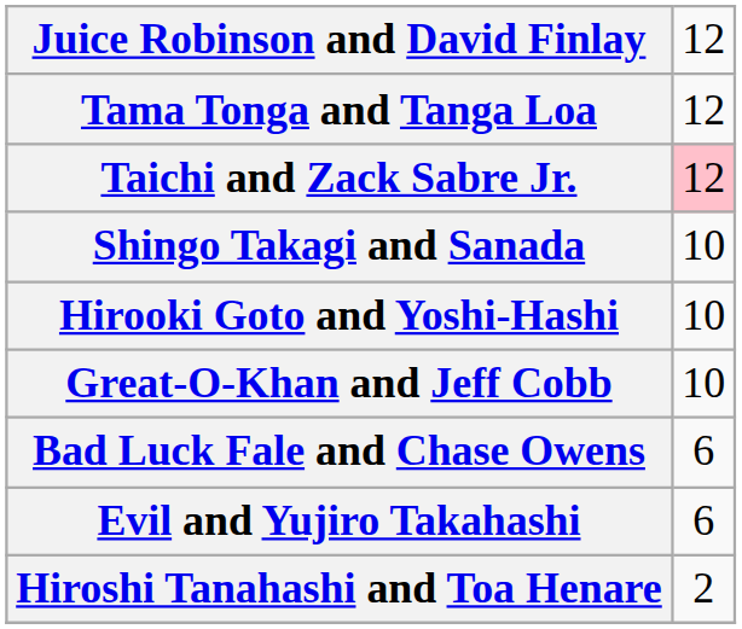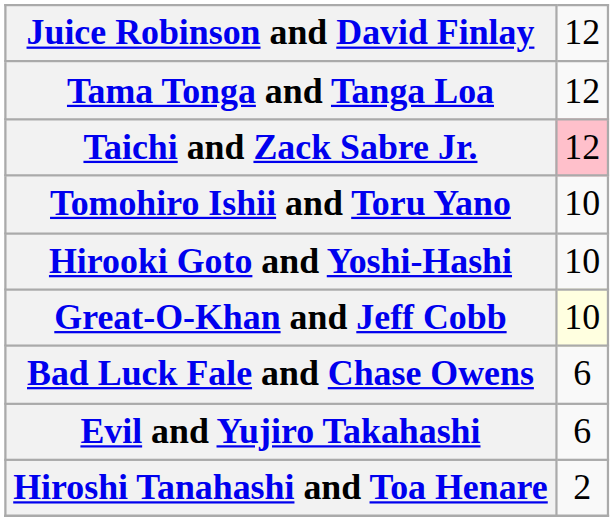 <table class="wikitable" style="margin: 1em auto 1em auto;text-align:center">
 <tr>
 <th><a href='#'>Juice Robinson</a> and <a href='#'>David Finlay</a></th>
 <td>12</td>
 </tr>
 <tr>
 <th><a href='#'>Tama Tonga</a> and <a href='#'>Tanga Loa</a></th>
 <td>12</td>
 </tr>
 <tr>
 <th><a href='#'>Taichi</a> and <a href='#'>Zack Sabre Jr.</a></th>
 <td style="background: pink;">12</td>
 </tr>
 <tr>
-<th><a href='#'>Shingo Takagi</a> and <a href='#'>Sanada</a></th>
+<th><a href='#'>Tomohiro Ishii</a> and <a href='#'>Toru Yano</a></th>
 <td>10</td>
 </tr>
 <tr>
 <th><a href='#'>Hirooki Goto</a> and <a href='#'>Yoshi-Hashi</a></th>
 <td>10</td>
 </tr>
 <tr>
 <th><a href='#'>Great-O-Khan</a> and <a href='#'>Jeff Cobb</a></th>
-<td>10</td>
+<td style="background: lightyellow;">10</td>
 </tr>
 <tr>
 <th><a href='#'>Bad Luck Fale</a> and <a href='#'>Chase Owens</a></th>
 <td>6</td>
 </tr>
 <tr>
 <th><a href='#'>Evil</a> and <a href='#'>Yujiro Takahashi</a></th>
 <td>6</td>
 </tr>
 <tr>
 <th><a href='#'>Hiroshi Tanahashi</a> and <a href='#'>Toa Henare</a></th>
 <td>2</td>
 </tr>
 <tr>
 </tr>
 </table>
